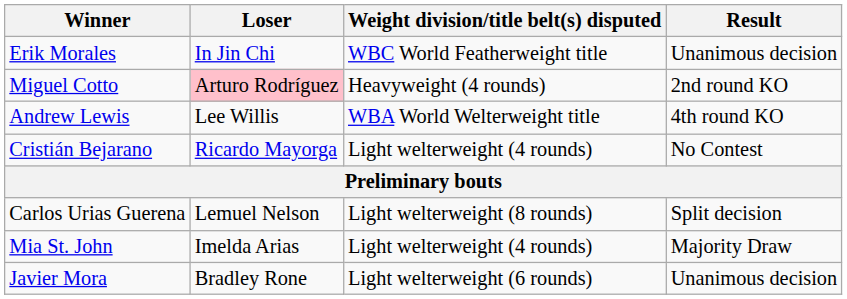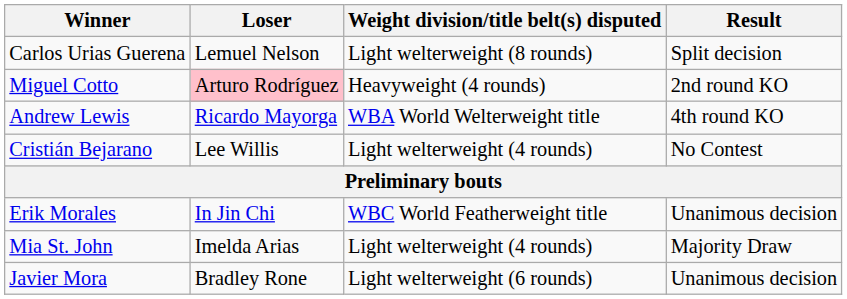 <table class=wikitable>
 <tr>
 <th>Winner</th>
 <th>Loser</th>
 <th>Weight division/title belt(s) disputed</th>
 <th>Result</th>
 </tr>
 <tr>
-<td> <a href='#'>Erik Morales</a></td>
-<td> <a href='#'>In Jin Chi</a></td>
-<td><a href='#'>WBC</a> World Featherweight title</td>
-<td>Unanimous decision</td>
+<td> Carlos Urias Guerena</td>
+<td> Lemuel Nelson</td>
+<td>Light welterweight (8 rounds)</td>
+<td>Split decision</td>
 </tr>
 <tr>
 <td> <a href='#'>Miguel Cotto</a></td>
 <td style="background: pink;"> Arturo Rodríguez</td>
 <td>Heavyweight (4 rounds)</td>
 <td>2nd round KO</td>
 </tr>
 <tr>
 <td> <a href='#'>Andrew Lewis</a></td>
-<td> Lee Willis</td>
+<td> <a href='#'>Ricardo Mayorga</a></td>
 <td><a href='#'>WBA</a> World Welterweight title</td>
 <td>4th round KO</td>
 </tr>
 <tr>
 <td> <a href='#'>Cristián Bejarano</a></td>
-<td> <a href='#'>Ricardo Mayorga</a></td>
+<td> Lee Willis</td>
 <td>Light welterweight (4 rounds)</td>
 <td>No Contest</td>
 </tr>
 <tr>
 <th colspan=4>Preliminary bouts</th>
 </tr>
 <tr>
-<td> Carlos Urias Guerena</td>
-<td> Lemuel Nelson</td>
-<td>Light welterweight (8 rounds)</td>
-<td>Split decision</td>
+<td> <a href='#'>Erik Morales</a></td>
+<td> <a href='#'>In Jin Chi</a></td>
+<td><a href='#'>WBC</a> World Featherweight title</td>
+<td>Unanimous decision</td>
 </tr>
 <tr>
 <td> <a href='#'>Mia St. John</a></td>
 <td> Imelda Arias</td>
 <td>Light welterweight (4 rounds)</td>
 <td>Majority Draw</td>
 </tr>
 <tr>
 <td> <a href='#'>Javier Mora</a></td>
 <td> Bradley Rone</td>
 <td>Light welterweight (6 rounds)</td>
 <td>Unanimous decision</td>
 </tr>
 </table>
